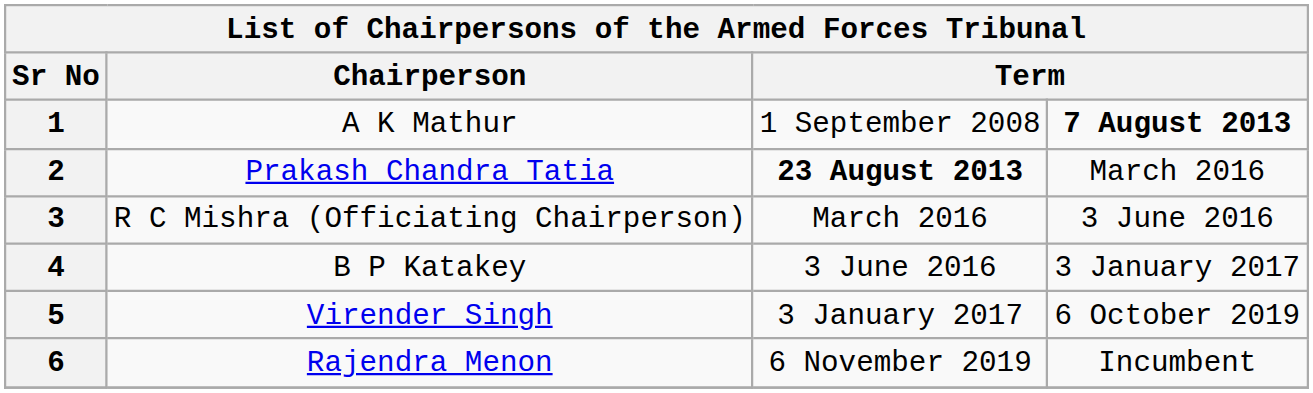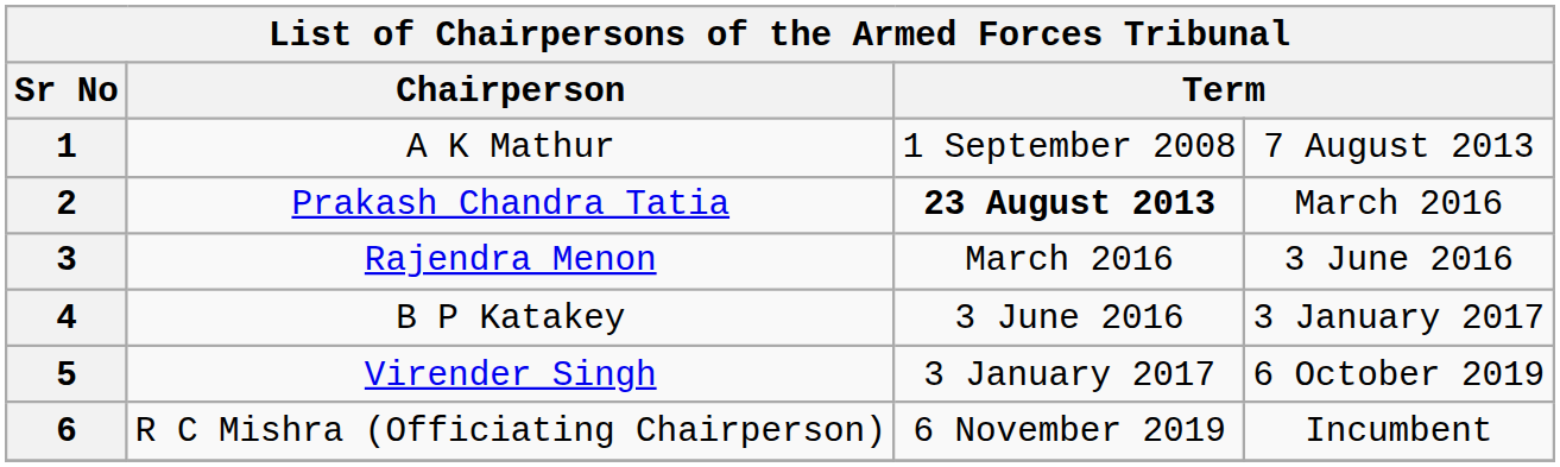 <table class="wikitable">
 <tr>
 <th colspan=4>List of Chairpersons of the Armed Forces Tribunal</th>
 </tr>
 <tr style="text-align:center;">
 <th>Sr No</th>
 <th>Chairperson</th>
 <th colspan=2>Term</th>
 </tr>
 <tr style="text-align:center;">
 <th>1</th>
 <td>A K Mathur</td>
 <td>1 September 2008</td>
-<td><strong>7 August 2013</strong></td>
+<td>7 August 2013</td>
 </tr>
 <tr style="text-align:center;">
 <th>2</th>
 <td><a href='#'>Prakash Chandra Tatia</a></td>
 <td><strong>23 August 2013</strong></td>
 <td>March 2016</td>
 </tr>
 <tr style="text-align:center;">
 <th>3</th>
-<td 2A>R C Mishra (Officiating Chairperson)</td>
+<td><a href='#'>Rajendra Menon</a></td>
 <td>March 2016</td>
 <td>3 June 2016</td>
 </tr>
 <tr style="text-align:center;">
 <th>4</th>
 <td>B P Katakey</td>
 <td>3 June 2016</td>
 <td>3 January 2017</td>
 </tr>
 <tr style="text-align:center;">
 <th>5</th>
 <td><a href='#'>Virender Singh</a></td>
 <td>3 January 2017</td>
 <td>6 October 2019</td>
 </tr>
 <tr style="text-align:center;">
 <th>6</th>
-<td><a href='#'>Rajendra Menon</a></td>
+<td 2A>R C Mishra (Officiating Chairperson)</td>
 <td>6 November 2019</td>
 <td>Incumbent</td>
 </tr>
 <tr style="text-align:center;">
 </tr>
 </table>
